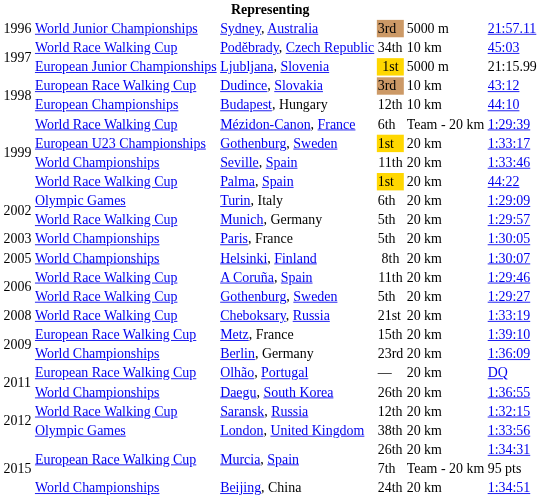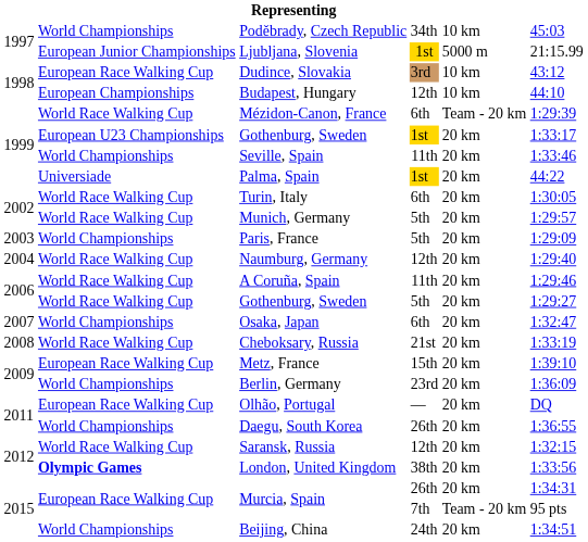 <table>
 <tr>
 <th colspan="6">Representing </th>
 </tr>
 <tr>
-<td>1996</td>
-<td><a href='#'>World Junior Championships</a></td>
-<td><a href='#'>Sydney</a>, <a href='#'>Australia</a></td>
-<td bgcolor="cc9966">3rd</td>
-<td>5000 m</td>
-<td><a href='#'>21:57.11</a></td>
-</tr>
-<tr>
 <td rowspan=2>1997</td>
-<td><a href='#'>World Race Walking Cup</a></td>
+<td><a href='#'>World Championships</a></td>
 <td><a href='#'>Poděbrady</a>, <a href='#'>Czech Republic</a></td>
 <td>34th</td>
 <td>10 km</td>
 <td><a href='#'>45:03</a></td>
 </tr>
 <tr>
 <td><a href='#'>European Junior Championships</a></td>
 <td><a href='#'>Ljubljana</a>, <a href='#'>Slovenia</a></td>
 <td bgcolor="gold" align="center">1st</td>
 <td>5000 m</td>
 <td>21:15.99</td>
 </tr>
 <tr>
 <td rowspan=2>1998</td>
 <td><a href='#'>European Race Walking Cup</a></td>
 <td><a href='#'>Dudince</a>, <a href='#'>Slovakia</a></td>
 <td bgcolor="cc9966">3rd</td>
 <td>10 km</td>
 <td><a href='#'>43:12</a></td>
 </tr>
 <tr>
 <td><a href='#'>European Championships</a></td>
 <td><a href='#'>Budapest</a>, Hungary</td>
 <td>12th</td>
 <td>10 km</td>
 <td><a href='#'>44:10</a></td>
 </tr>
 <tr>
 <td rowspan=4>1999</td>
 <td><a href='#'>World Race Walking Cup</a></td>
 <td><a href='#'>Mézidon-Canon</a>, <a href='#'>France</a></td>
 <td>6th</td>
 <td>Team - 20 km</td>
 <td><a href='#'>1:29:39</a></td>
 </tr>
 <tr>
 <td><a href='#'>European U23 Championships</a></td>
 <td><a href='#'>Gothenburg</a>, <a href='#'>Sweden</a></td>
 <td bgcolor=gold>1st</td>
 <td>20 km</td>
 <td><a href='#'>1:33:17</a></td>
 </tr>
 <tr>
 <td><a href='#'>World Championships</a></td>
 <td><a href='#'>Seville</a>, <a href='#'>Spain</a></td>
 <td align="center">11th</td>
 <td>20 km</td>
 <td><a href='#'>1:33:46</a></td>
 </tr>
 <tr>
-<td><a href='#'>World Race Walking Cup</a></td>
+<td><a href='#'>Universiade</a></td>
 <td><a href='#'>Palma</a>, <a href='#'>Spain</a></td>
 <td bgcolor="gold">1st</td>
 <td>20 km</td>
 <td><a href='#'>44:22</a></td>
 </tr>
 <tr>
 <td rowspan=2>2002</td>
-<td><a href='#'>Olympic Games</a></td>
+<td><a href='#'>World Race Walking Cup</a></td>
 <td><a href='#'>Turin</a>, Italy</td>
 <td>6th</td>
 <td>20 km</td>
-<td><a href='#'>1:29:09</a></td>
+<td><a href='#'>1:30:05</a></td>
 </tr>
 <tr>
 <td><a href='#'>World Race Walking Cup</a></td>
 <td><a href='#'>Munich</a>, Germany</td>
 <td>5th</td>
 <td>20 km</td>
 <td><a href='#'>1:29:57</a></td>
 </tr>
 <tr>
 <td>2003</td>
 <td><a href='#'>World Championships</a></td>
 <td><a href='#'>Paris</a>, France</td>
 <td>5th</td>
 <td>20 km</td>
-<td><a href='#'>1:30:05</a></td>
+<td><a href='#'>1:29:09</a></td>
 </tr>
 <tr>
-<td>2005</td>
-<td><a href='#'>World Championships</a></td>
-<td><a href='#'>Helsinki</a>, <a href='#'>Finland</a></td>
-<td align="center">8th</td>
+<td>2004</td>
+<td><a href='#'>World Race Walking Cup</a></td>
+<td><a href='#'>Naumburg</a>, <a href='#'>Germany</a></td>
+<td>12th</td>
 <td>20 km</td>
-<td><a href='#'>1:30:07</a></td>
+<td><a href='#'>1:29:40</a></td>
 </tr>
 <tr>
 <td rowspan=2>2006</td>
 <td><a href='#'>World Race Walking Cup</a></td>
 <td><a href='#'>A Coruña</a>, <a href='#'>Spain</a></td>
 <td align="center">11th</td>
 <td>20 km</td>
 <td><a href='#'>1:29:46</a></td>
 </tr>
 <tr>
 <td><a href='#'>World Race Walking Cup</a></td>
 <td><a href='#'>Gothenburg</a>, <a href='#'>Sweden</a></td>
 <td>5th</td>
 <td>20 km</td>
 <td><a href='#'>1:29:27</a></td>
+</tr>
+<tr>
+<td>2007</td>
+<td><a href='#'>World Championships</a></td>
+<td><a href='#'>Osaka</a>, <a href='#'>Japan</a></td>
+<td>6th</td>
+<td>20 km</td>
+<td><a href='#'>1:32:47</a></td>
 </tr>
 <tr>
 <td>2008</td>
 <td><a href='#'>World Race Walking Cup</a></td>
 <td><a href='#'>Cheboksary</a>, <a href='#'>Russia</a></td>
 <td>21st</td>
 <td>20 km</td>
 <td><a href='#'>1:33:19</a></td>
 </tr>
 <tr>
 <td rowspan=2>2009</td>
 <td><a href='#'>European Race Walking Cup</a></td>
 <td><a href='#'>Metz</a>, France</td>
 <td>15th</td>
 <td>20 km</td>
 <td><a href='#'>1:39:10</a></td>
 </tr>
 <tr>
 <td><a href='#'>World Championships</a></td>
 <td><a href='#'>Berlin</a>, Germany</td>
 <td>23rd</td>
 <td>20 km</td>
 <td><a href='#'>1:36:09</a></td>
 </tr>
 <tr>
 <td rowspan=2>2011</td>
 <td><a href='#'>European Race Walking Cup</a></td>
 <td><a href='#'>Olhão</a>, <a href='#'>Portugal</a></td>
 <td>—</td>
 <td>20 km</td>
 <td><a href='#'>DQ</a></td>
 </tr>
 <tr>
 <td><a href='#'>World Championships</a></td>
 <td><a href='#'>Daegu</a>, <a href='#'>South Korea</a></td>
 <td>26th</td>
 <td>20 km</td>
 <td><a href='#'>1:36:55</a></td>
 </tr>
 <tr>
 <td rowspan=2>2012</td>
 <td><a href='#'>World Race Walking Cup</a></td>
 <td><a href='#'>Saransk</a>, <a href='#'>Russia</a></td>
 <td>12th</td>
 <td>20 km</td>
 <td><a href='#'>1:32:15</a></td>
 </tr>
 <tr>
-<td><a href='#'>Olympic Games</a></td>
+<td><strong><a href='#'>Olympic Games</a></strong></td>
 <td><a href='#'>London</a>, <a href='#'>United Kingdom</a></td>
 <td>38th</td>
 <td>20 km</td>
 <td><a href='#'>1:33:56</a></td>
 </tr>
 <tr>
 <td rowspan=3>2015</td>
 <td rowspan=2><a href='#'>European Race Walking Cup</a></td>
 <td rowspan=2><a href='#'>Murcia</a>, <a href='#'>Spain</a></td>
 <td>26th</td>
 <td>20 km</td>
 <td><a href='#'>1:34:31</a></td>
 </tr>
 <tr>
 <td>7th</td>
 <td>Team - 20 km</td>
 <td>95 pts</td>
 </tr>
 <tr>
 <td><a href='#'>World Championships</a></td>
 <td><a href='#'>Beijing</a>, China</td>
 <td>24th</td>
 <td>20 km</td>
 <td><a href='#'>1:34:51</a></td>
 </tr>
 </table>
